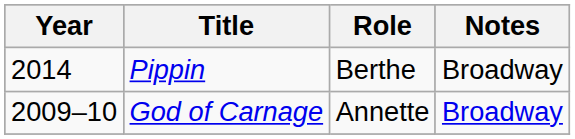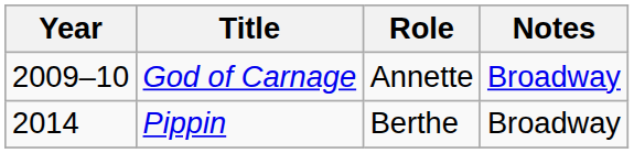 <table class="wikitable sortable">
 <tr>
 <th>Year</th>
 <th>Title</th>
 <th>Role</th>
 <th>Notes</th>
 </tr>
 <tr>
+<td>2009–10</td>
+<td><em><a href='#'>God of Carnage</a></em></td>
+<td>Annette</td>
+<td><a href='#'>Broadway</a></td>
+</tr>
+<tr>
 <td>2014</td>
 <td><em><a href='#'>Pippin</a></em></td>
 <td>Berthe</td>
 <td>Broadway</td>
 </tr>
-<tr>
-<td>2009–10</td>
-<td><em><a href='#'>God of Carnage</a></em></td>
-<td>Annette</td>
-<td><a href='#'>Broadway</a></td>
-</tr>
 </table>
